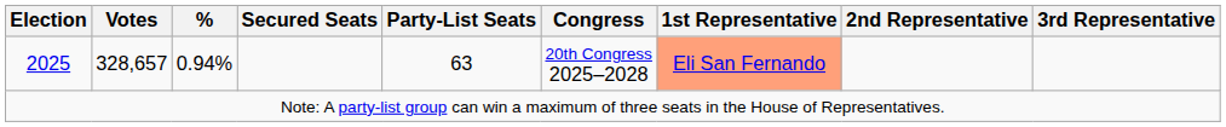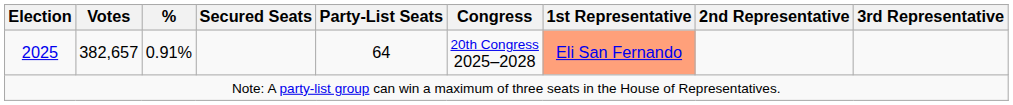 <table class="wikitable" style="text-align:center";>
 <tr>
 <th>Election</th>
 <th>Votes</th>
 <th>%</th>
 <th>Secured Seats</th>
 <th>Party-List Seats</th>
 <th>Congress</th>
 <th>1st Representative</th>
 <th>2nd Representative</th>
 <th>3rd Representative</th>
 </tr>
 <tr>
 <td><a href='#'>2025</a></td>
-<td>328,657</td>
-<td>0.94%</td>
+<td>382,657</td>
+<td>0.91%</td>
 <td></td>
-<td>63</td>
+<td>64</td>
 <td><small><a href='#'>20th Congress</a></small><br>2025–2028</td>
 <td style="background: lightsalmon;"><a href='#'>Eli San Fernando</a></td>
 <td></td>
 <td></td>
 </tr>
 <tr>
 <td colspan="10"><small>Note: A <a href='#'>party-list group</a> can win a maximum of three seats in the House of Representatives.</small></td>
 </tr>
 </table>
